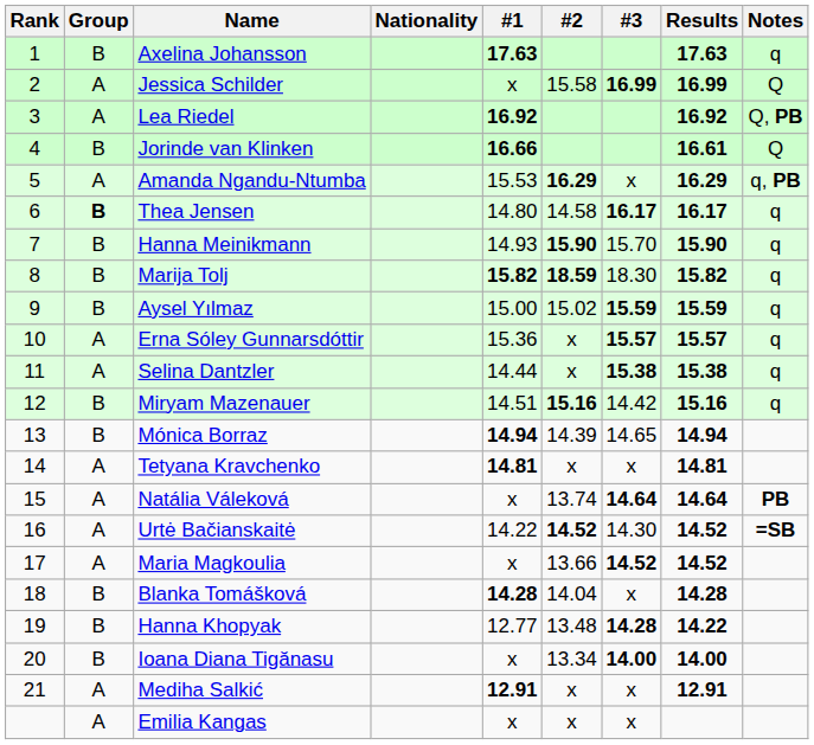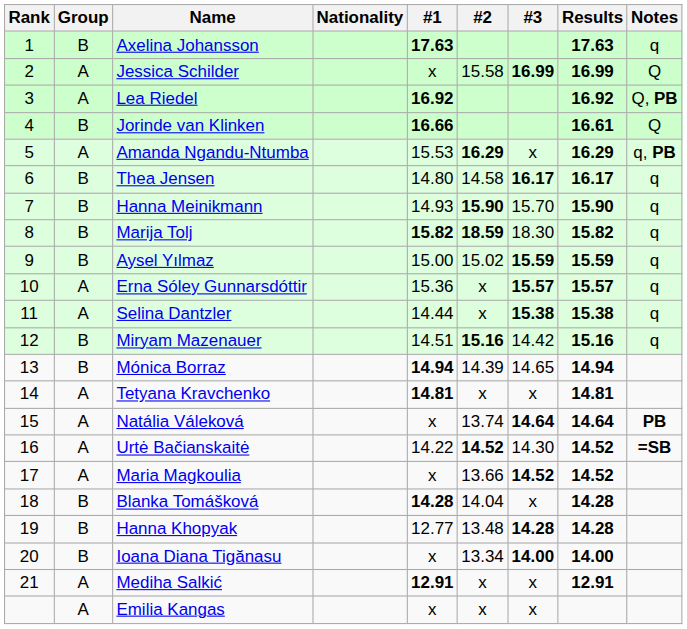 <table class="wikitable sortable" style="text-align:center;">
 <tr>
 <th>Rank</th>
 <th>Group</th>
 <th>Name</th>
 <th>Nationality</th>
 <th>#1</th>
 <th>#2</th>
 <th>#3</th>
 <th>Results</th>
 <th>Notes</th>
 </tr>
 <tr bgcolor=ccffcc>
 <td>1</td>
 <td>B</td>
 <td align=left><a href='#'>Axelina Johansson</a></td>
 <td align=left></td>
 <td><strong>17.63</strong></td>
 <td></td>
 <td></td>
 <td><strong>17.63</strong></td>
 <td>q</td>
 </tr>
 <tr bgcolor=ccffcc>
 <td>2</td>
 <td>A</td>
 <td align=left><a href='#'>Jessica Schilder</a></td>
 <td align=left></td>
 <td>x</td>
 <td>15.58</td>
 <td><strong>16.99</strong></td>
 <td><strong>16.99</strong></td>
 <td>Q</td>
 </tr>
 <tr bgcolor=ccffcc>
 <td>3</td>
 <td>A</td>
 <td align=left><a href='#'>Lea Riedel</a></td>
 <td align=left></td>
 <td><strong>16.92</strong></td>
 <td></td>
 <td></td>
 <td><strong>16.92</strong></td>
 <td>Q, <strong>PB</strong></td>
 </tr>
 <tr bgcolor=ccffcc>
 <td>4</td>
 <td>B</td>
 <td align=left><a href='#'>Jorinde van Klinken</a></td>
 <td align=left></td>
 <td><strong>16.66</strong></td>
 <td></td>
 <td></td>
 <td><strong>16.61</strong></td>
 <td>Q</td>
 </tr>
 <tr bgcolor=ddffdd>
 <td>5</td>
 <td>A</td>
 <td align=left><a href='#'>Amanda Ngandu-Ntumba</a></td>
 <td align=left></td>
 <td>15.53</td>
 <td><strong>16.29</strong></td>
 <td>x</td>
 <td><strong>16.29</strong></td>
 <td>q, <strong>PB</strong></td>
 </tr>
 <tr bgcolor=ddffdd>
 <td>6</td>
-<td><strong>B</strong></td>
+<td>B</td>
 <td align=left><a href='#'>Thea Jensen</a></td>
 <td align=left></td>
 <td>14.80</td>
 <td>14.58</td>
 <td><strong>16.17</strong></td>
 <td><strong>16.17</strong></td>
 <td>q</td>
 </tr>
 <tr bgcolor=ddffdd>
 <td>7</td>
 <td>B</td>
 <td align=left><a href='#'>Hanna Meinikmann</a></td>
 <td align=left></td>
 <td>14.93</td>
 <td><strong>15.90</strong></td>
 <td>15.70</td>
 <td><strong>15.90</strong></td>
 <td>q</td>
 </tr>
 <tr bgcolor=ddffdd>
 <td>8</td>
 <td>B</td>
 <td align=left><a href='#'>Marija Tolj</a></td>
 <td align=left></td>
 <td><strong>15.82</strong></td>
 <td><strong>18.59</strong></td>
 <td>18.30</td>
 <td><strong>15.82</strong></td>
 <td>q</td>
 </tr>
 <tr bgcolor=ddffdd>
 <td>9</td>
 <td>B</td>
 <td align=left><a href='#'>Aysel Yılmaz</a></td>
 <td align=left></td>
 <td>15.00</td>
 <td>15.02</td>
 <td><strong>15.59</strong></td>
 <td><strong>15.59</strong></td>
 <td>q</td>
 </tr>
 <tr bgcolor=ddffdd>
 <td>10</td>
 <td>A</td>
 <td align=left><a href='#'>Erna Sóley Gunnarsdóttir</a></td>
 <td align=left></td>
 <td>15.36</td>
 <td>x</td>
 <td><strong>15.57</strong></td>
 <td><strong>15.57</strong></td>
 <td>q</td>
 </tr>
 <tr bgcolor=ddffdd>
 <td>11</td>
 <td>A</td>
 <td align=left><a href='#'>Selina Dantzler</a></td>
 <td align=left></td>
 <td>14.44</td>
 <td>x</td>
 <td><strong>15.38</strong></td>
 <td><strong>15.38</strong></td>
 <td>q</td>
 </tr>
 <tr bgcolor=ddffdd>
 <td>12</td>
 <td>B</td>
 <td align=left><a href='#'>Miryam Mazenauer</a></td>
 <td align=left></td>
 <td>14.51</td>
 <td><strong>15.16</strong></td>
 <td>14.42</td>
 <td><strong>15.16</strong></td>
 <td>q</td>
 </tr>
 <tr>
 <td>13</td>
 <td>B</td>
 <td align=left><a href='#'>Mónica Borraz</a></td>
 <td align=left></td>
 <td><strong>14.94</strong></td>
 <td>14.39</td>
 <td>14.65</td>
 <td><strong>14.94</strong></td>
 <td></td>
 </tr>
 <tr>
 <td>14</td>
 <td>A</td>
 <td align=left><a href='#'>Tetyana Kravchenko</a></td>
 <td align=left></td>
 <td><strong>14.81</strong></td>
 <td>x</td>
 <td>x</td>
 <td><strong>14.81</strong></td>
 <td></td>
 </tr>
 <tr>
 <td>15</td>
 <td>A</td>
 <td align=left><a href='#'>Natália Váleková</a></td>
 <td align=left></td>
 <td>x</td>
 <td>13.74</td>
 <td><strong>14.64</strong></td>
 <td><strong>14.64</strong></td>
 <td><strong>PB</strong></td>
 </tr>
 <tr>
 <td>16</td>
 <td>A</td>
 <td align=left><a href='#'>Urtė Bačianskaitė</a></td>
 <td align=left></td>
 <td>14.22</td>
 <td><strong>14.52</strong></td>
 <td>14.30</td>
 <td><strong>14.52</strong></td>
 <td><strong>=SB</strong></td>
 </tr>
 <tr>
 <td>17</td>
 <td>A</td>
 <td align=left><a href='#'>Maria Magkoulia</a></td>
 <td align=left></td>
 <td>x</td>
 <td>13.66</td>
 <td><strong>14.52</strong></td>
 <td><strong>14.52</strong></td>
 <td></td>
 </tr>
 <tr>
 <td>18</td>
 <td>B</td>
 <td align=left><a href='#'>Blanka Tomášková</a></td>
 <td align=left></td>
 <td><strong>14.28</strong></td>
 <td>14.04</td>
 <td>x</td>
 <td><strong>14.28</strong></td>
 <td></td>
 </tr>
 <tr>
 <td>19</td>
 <td>B</td>
 <td align=left><a href='#'>Hanna Khopyak</a></td>
 <td align=left></td>
 <td>12.77</td>
 <td>13.48</td>
 <td><strong>14.28</strong></td>
-<td><strong>14.22</strong></td>
+<td><strong>14.28</strong></td>
 <td></td>
 </tr>
 <tr>
 <td>20</td>
 <td>B</td>
 <td align=left><a href='#'>Ioana Diana Tigănasu</a></td>
 <td align=left></td>
 <td>x</td>
 <td>13.34</td>
 <td><strong>14.00</strong></td>
 <td><strong>14.00</strong></td>
 <td></td>
 </tr>
 <tr>
 <td>21</td>
 <td>A</td>
 <td align=left><a href='#'>Mediha Salkić</a></td>
 <td align=left></td>
 <td><strong>12.91</strong></td>
 <td>x</td>
 <td>x</td>
 <td><strong>12.91</strong></td>
 <td></td>
 </tr>
 <tr>
 <td></td>
 <td>A</td>
 <td align=left><a href='#'>Emilia Kangas</a></td>
 <td align=left></td>
 <td>x</td>
 <td>x</td>
 <td>x</td>
 <td><strong></strong></td>
 <td></td>
 </tr>
 </table>
